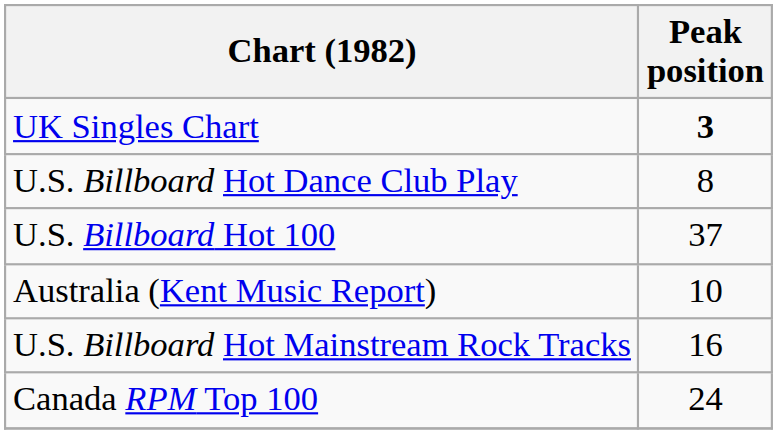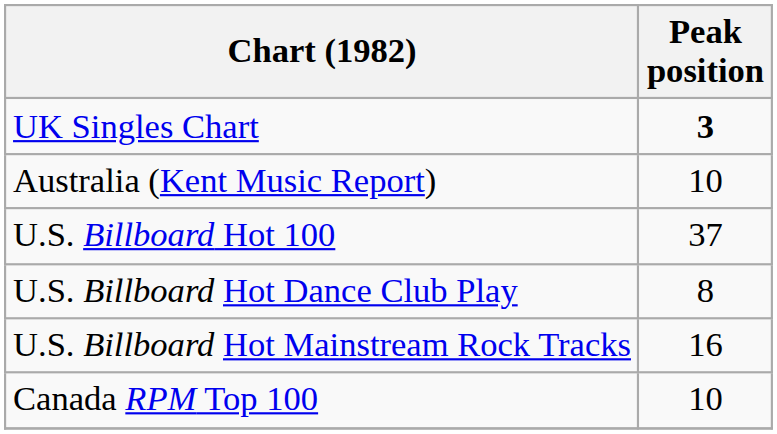 <table class="wikitable">
 <tr>
 <th>Chart (1982)</th>
 <th>Peak<br>position</th>
 </tr>
 <tr>
 <td align="left"><a href='#'>UK Singles Chart</a></td>
 <td align="center"><strong>3</strong></td>
 </tr>
 <tr>
-<td align="left">U.S. <em>Billboard</em> <a href='#'>Hot Dance Club Play</a></td>
-<td align="center">8</td>
+<td>Australia (<a href='#'>Kent Music Report</a>)</td>
+<td style="text-align:center;">10</td>
 </tr>
 <tr>
 <td align="left">U.S. <a href='#'><em>Billboard</em> Hot 100</a></td>
 <td align="center">37</td>
 </tr>
 <tr>
-<td>Australia (<a href='#'>Kent Music Report</a>)</td>
-<td style="text-align:center;">10</td>
+<td align="left">U.S. <em>Billboard</em> <a href='#'>Hot Dance Club Play</a></td>
+<td align="center">8</td>
 </tr>
 <tr>
 <td align="left">U.S. <em>Billboard</em> <a href='#'>Hot Mainstream Rock Tracks</a></td>
 <td align="center">16</td>
 </tr>
 <tr>
 <td align="left">Canada <a href='#'><em>RPM</em> Top 100</a></td>
-<td align="center">24</td>
+<td align="center">10</td>
 </tr>
 <tr>
 </tr>
 </table>
